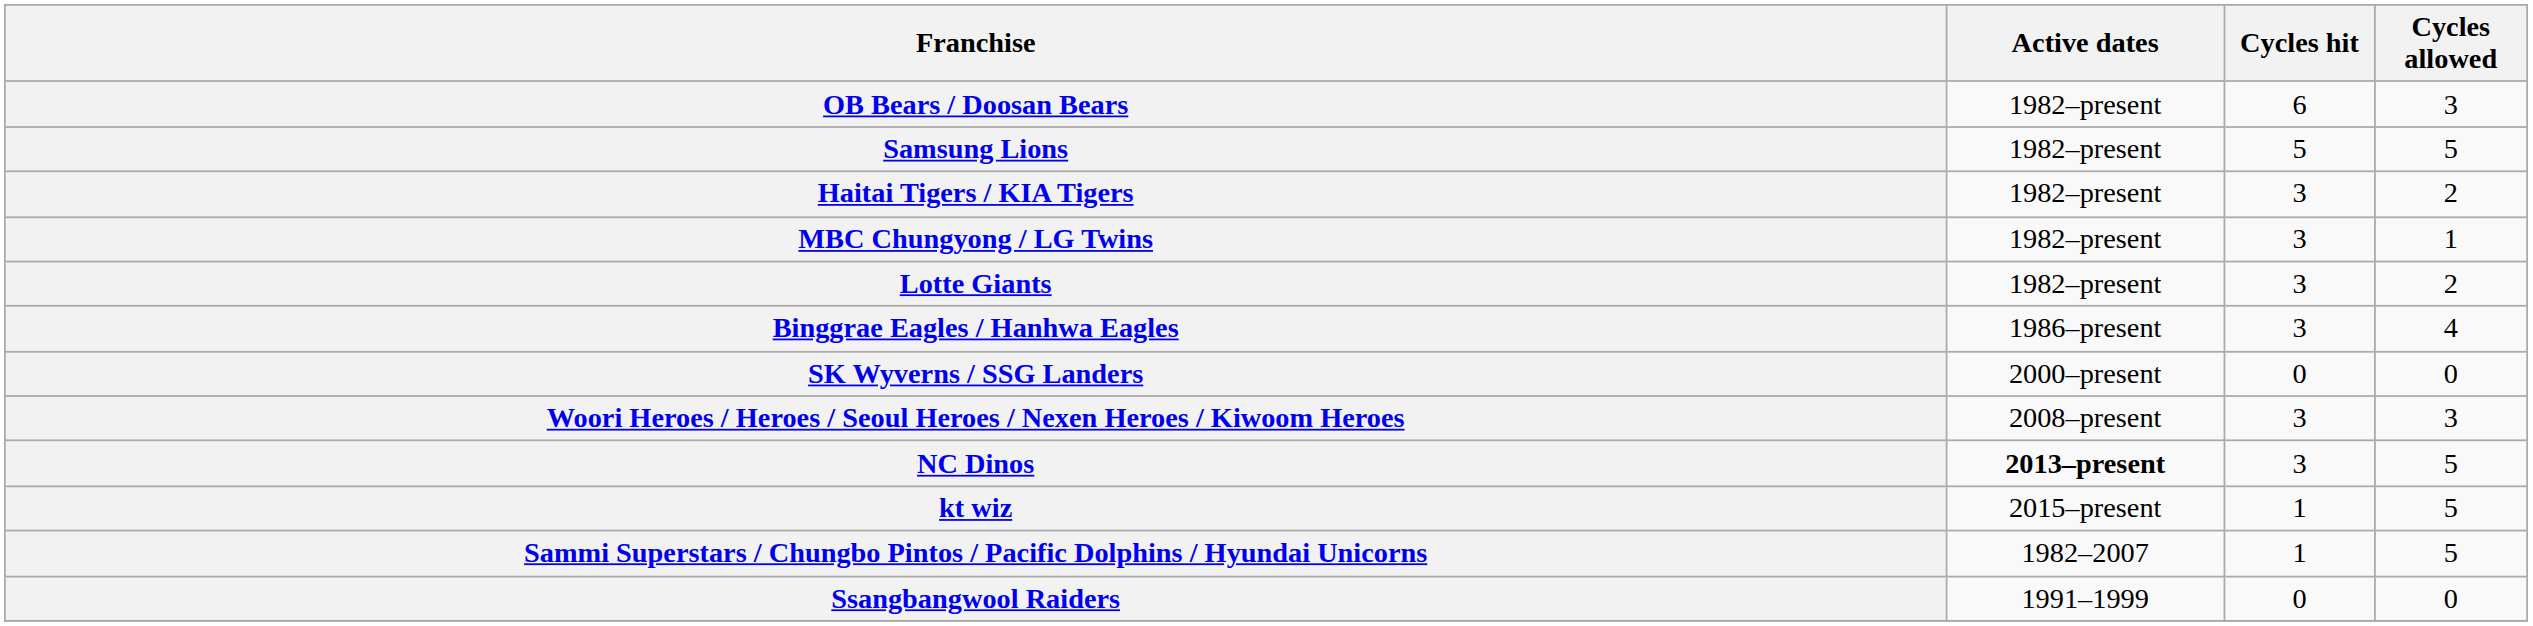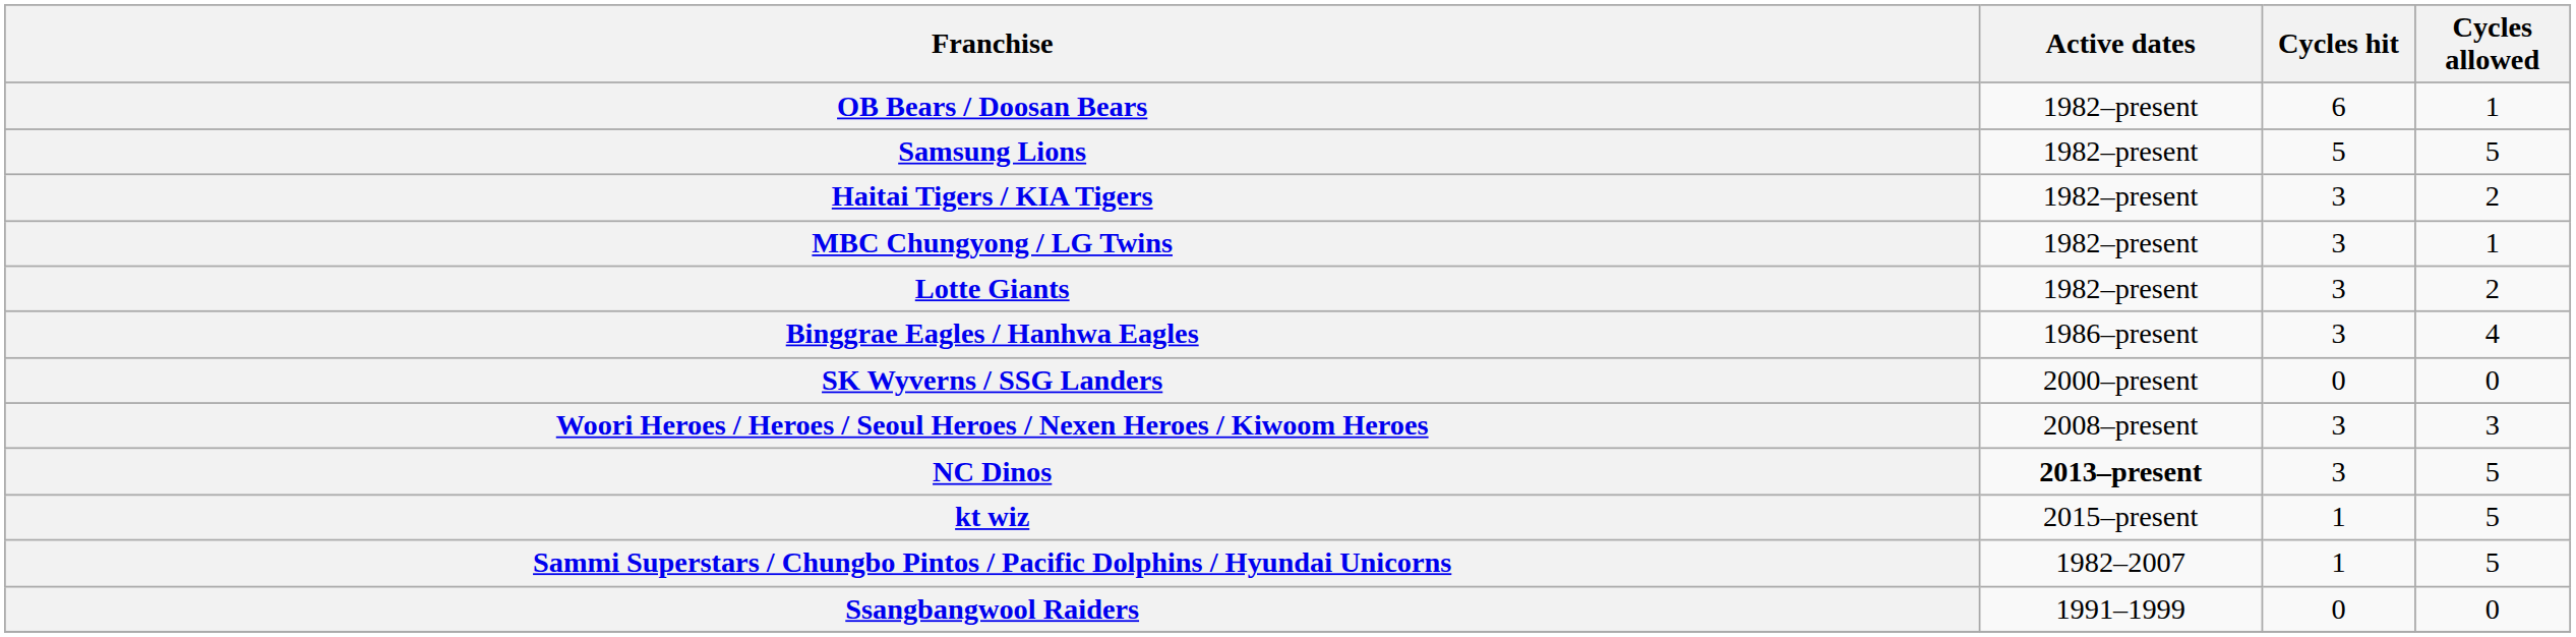 <table class="wikitable sortable plainrowheaders" width="90%" style="text-align:center">
 <tr>
 <th scope="col">Franchise</th>
 <th scope="col" width=11%>Active dates</th>
 <th scope="col" width=6%>Cycles hit</th>
 <th scope="col" width=6%>Cycles allowed</th>
 </tr>
 <tr>
 <th scope="row"><a href='#'>OB Bears / Doosan Bears</a></th>
 <td>1982–present</td>
 <td>6</td>
-<td>3</td>
+<td>1</td>
 </tr>
 <tr>
 <th scope="row"><a href='#'>Samsung Lions</a></th>
 <td>1982–present</td>
 <td>5</td>
 <td>5</td>
 </tr>
 <tr>
 <th scope="row"><a href='#'>Haitai Tigers / KIA Tigers</a></th>
 <td>1982–present</td>
 <td>3</td>
 <td>2</td>
 </tr>
 <tr>
 <th scope="row"><a href='#'>MBC Chungyong / LG Twins</a></th>
 <td>1982–present</td>
 <td>3</td>
 <td>1</td>
 </tr>
 <tr>
 <th scope="row"><a href='#'>Lotte Giants</a></th>
 <td>1982–present</td>
 <td>3</td>
 <td>2</td>
 </tr>
 <tr>
 <th scope="row"><a href='#'>Binggrae Eagles / Hanhwa Eagles</a></th>
 <td>1986–present</td>
 <td>3</td>
 <td>4</td>
 </tr>
 <tr>
 <th scope="row"><a href='#'>SK Wyverns / SSG Landers</a></th>
 <td>2000–present</td>
 <td>0</td>
 <td>0</td>
 </tr>
 <tr>
 <th scope="row"><a href='#'>Woori Heroes / Heroes / Seoul Heroes / Nexen Heroes / Kiwoom Heroes</a></th>
 <td>2008–present</td>
 <td>3</td>
 <td>3</td>
 </tr>
 <tr>
 <th scope="row"><a href='#'>NC Dinos</a></th>
 <td><strong>2013–present</strong></td>
 <td>3</td>
 <td>5</td>
 </tr>
 <tr>
 <th scope="row"><a href='#'>kt wiz</a></th>
 <td>2015–present</td>
 <td>1</td>
 <td>5</td>
 </tr>
 <tr>
 <th scope="row"><a href='#'>Sammi Superstars / Chungbo Pintos / Pacific Dolphins / Hyundai Unicorns</a></th>
 <td>1982–2007</td>
 <td>1</td>
 <td>5</td>
 </tr>
 <tr>
 <th scope="row"><a href='#'>Ssangbangwool Raiders</a></th>
 <td>1991–1999</td>
 <td>0</td>
 <td>0</td>
 </tr>
 <tr>
 </tr>
 </table>
